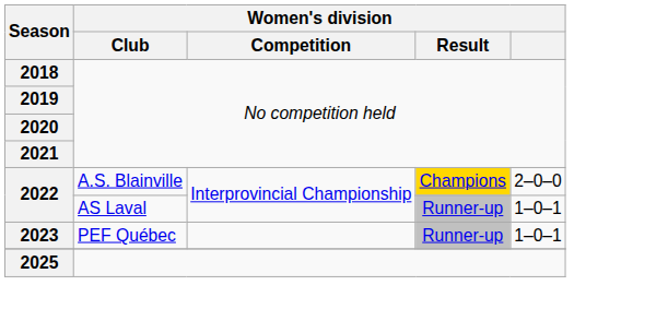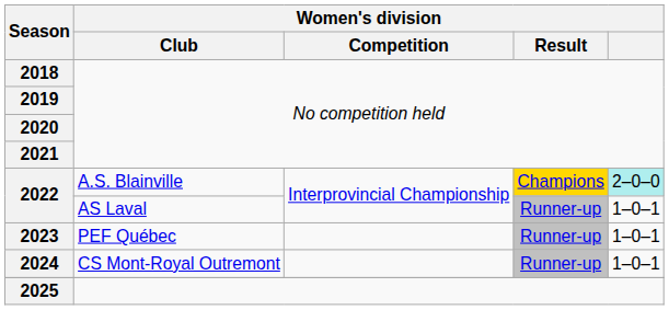 <table class="wikitable sortable" style="text-align:center">
 <tr>
 <th rowspan="2">Season</th>
 <th colspan="4">Women's division</th>
 </tr>
 <tr>
 <th>Club</th>
 <th>Competition</th>
 <th>Result</th>
 <th></th>
 </tr>
 <tr>
 <th>2018</th>
 <td colspan="4" rowspan="4"><em>No competition held</em></td>
 </tr>
 <tr>
 <th>2019</th>
 </tr>
 <tr>
 <th>2020</th>
 </tr>
 <tr>
 <th>2021</th>
 </tr>
 <tr>
 <th rowspan="2">2022</th>
 <td style="text-align:left"><a href='#'>A.S. Blainville</a></td>
 <td rowspan="2"><a href='#'>Interprovincial Championship</a></td>
 <td bgcolor=gold><a href='#'>Champions</a></td>
-<td>2–0–0</td>
+<td style="background: paleturquoise;">2–0–0</td>
 </tr>
 <tr>
 <td style="text-align:left"><a href='#'>AS Laval</a></td>
 <td bgcolor=silver><a href='#'>Runner-up</a></td>
 <td>1–0–1</td>
 </tr>
 <tr>
 <th>2023</th>
 <td style="text-align:left"><a href='#'>PEF Québec</a></td>
 <td></td>
 <td bgcolor=silver><a href='#'>Runner-up</a></td>
 <td>1–0–1</td>
 </tr>
 <tr>
+<th>2024</th>
+<td style="text-align:left"><a href='#'>CS Mont-Royal Outremont</a></td>
+<td></td>
+<td bgcolor=silver><a href='#'>Runner-up</a></td>
+<td>1–0–1</td>
+</tr>
+<tr>
 </tr>
 <tr>
 <th>2025</th>
 <td colspan="4"></td>
 </tr>
 </table>
